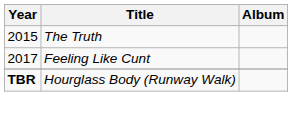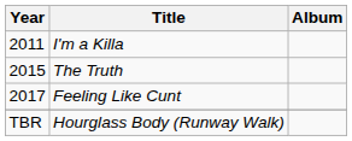 <table class="wikitable">
 <tr>
 <th align="center" width="35">Year</th>
 <th>Title</th>
 <th>Album</th>
+</tr>
+<tr>
+<td>2011</td>
+<td><em>I'm a Killa</em></td>
+<td></td>
 </tr>
 <tr>
 <td>2015</td>
 <td><em>The Truth</em></td>
 <td></td>
 </tr>
 <tr>
 <td>2017</td>
 <td><em>Feeling Like Cunt</em></td>
 <td></td>
 </tr>
 <tr>
 </tr>
 <tr>
-<td><strong>TBR</strong></td>
+<td>TBR</td>
 <td><em>Hourglass Body (Runway Walk)</em></td>
 <td></td>
 </tr>
 </table>
